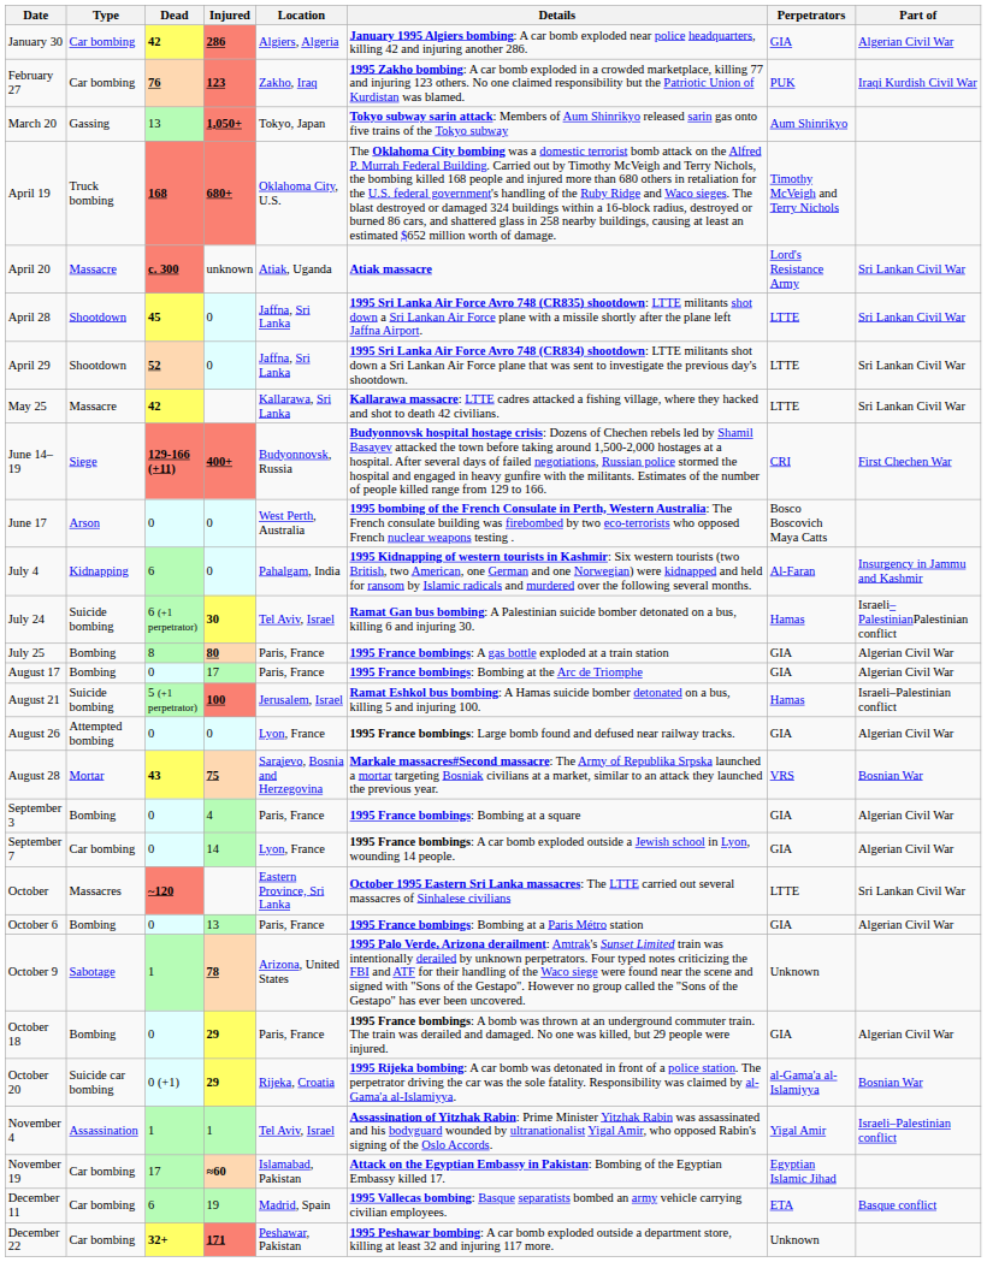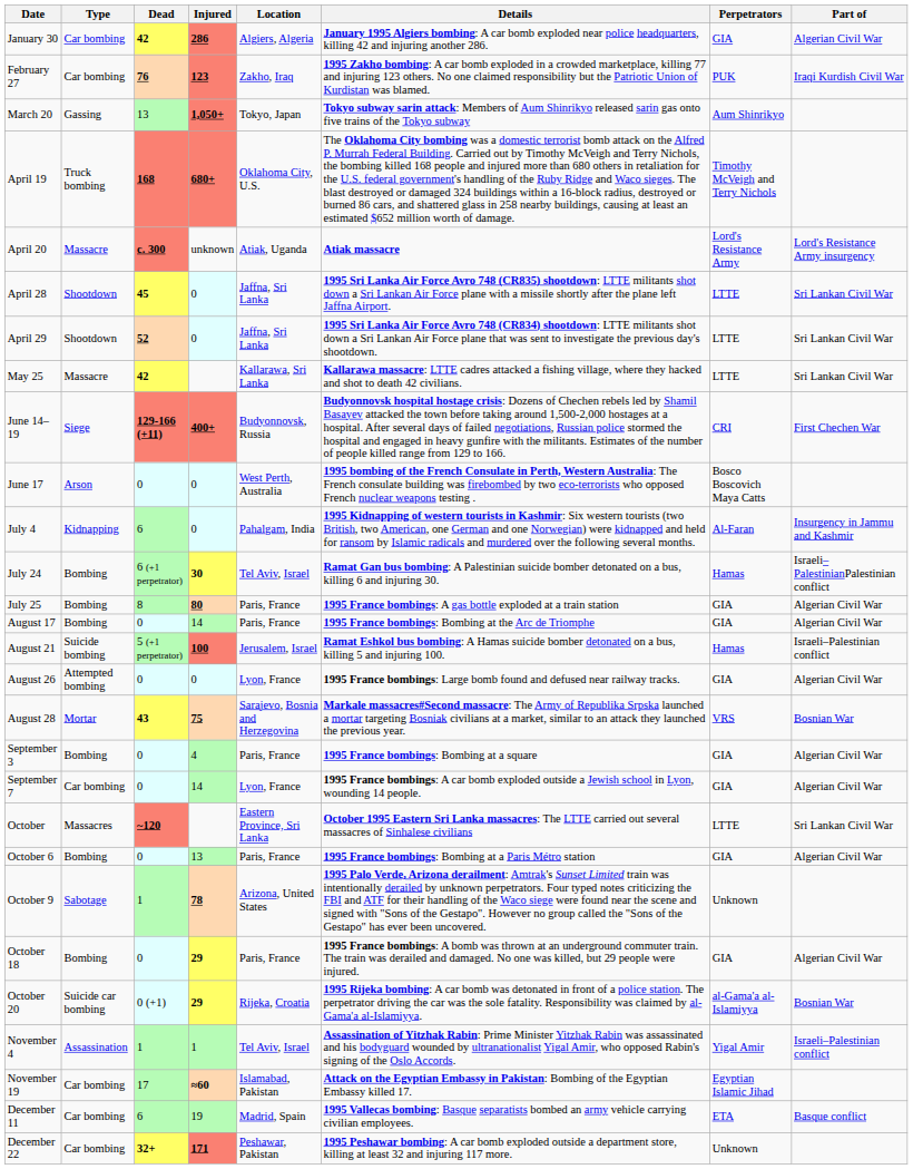 <table class="wikitable sortable">
 <tr>
 <th>Date</th>
 <th>Type</th>
 <th>Dead</th>
 <th>Injured</th>
 <th>Location</th>
 <th>Details</th>
 <th>Perpetrators</th>
 <th>Part of</th>
 </tr>
 <tr>
 <td>January 30</td>
 <td><a href='#'>Car bombing</a></td>
 <td style="background:#FFFF66;text-align:left"><strong>42</strong></td>
 <td style="background:#FA8072;text-align:left"><u><strong>286</strong></u></td>
 <td><a href='#'>Algiers</a>, <a href='#'>Algeria</a></td>
 <td><strong><a href='#'>January 1995 Algiers bombing</a></strong>: A car bomb exploded near <a href='#'>police</a> <a href='#'>headquarters</a>, killing 42 and injuring another 286.</td>
 <td><a href='#'>GIA</a></td>
 <td><a href='#'>Algerian Civil War</a></td>
 </tr>
 <tr>
 <td>February 27</td>
 <td>Car bombing</td>
 <td style="background:#FED8B1;text-align:left"><u><strong>76</strong></u></td>
 <td style="background:#FA8072;text-align:left"><u><strong>123</strong></u></td>
 <td><a href='#'>Zakho</a>, <a href='#'>Iraq</a></td>
 <td><strong><a href='#'>1995 Zakho bombing</a></strong>: A car bomb exploded in a crowded marketplace, killing 77 and injuring 123 others. No one claimed responsibility but the <a href='#'>Patriotic Union of Kurdistan</a> was blamed.</td>
 <td><a href='#'>PUK</a></td>
 <td><a href='#'>Iraqi Kurdish Civil War</a></td>
 </tr>
 <tr>
 <td>March 20</td>
 <td>Gassing</td>
 <td style="background:#b6fcb6;text-align:left">13</td>
 <td style="background:#FA8072;text-align:left"><u><strong>1,050+</strong></u></td>
 <td>Tokyo, Japan</td>
 <td><strong><a href='#'>Tokyo subway sarin attack</a></strong>: Members of <a href='#'>Aum Shinrikyo</a> released <a href='#'>sarin</a> gas onto five trains of the <a href='#'>Tokyo subway</a></td>
 <td><a href='#'>Aum Shinrikyo</a></td>
 <td></td>
 </tr>
 <tr>
 <td>April 19</td>
 <td>Truck bombing</td>
 <td style="background:#FA8072;text-align:left"><u><strong>168</strong></u></td>
 <td style="background:#FA8072;text-align:left"><u><strong>680+</strong></u></td>
 <td><a href='#'>Oklahoma City</a>, U.S.</td>
 <td>The <strong><a href='#'>Oklahoma City bombing</a></strong> was a <a href='#'>domestic terrorist</a> bomb attack on the <a href='#'>Alfred P. Murrah Federal Building</a>. Carried out by Timothy McVeigh and Terry Nichols, the bombing killed 168 people and injured more than 680 others in retaliation for the <a href='#'>U.S. federal government</a>'s handling of the <a href='#'>Ruby Ridge</a> and <a href='#'>Waco sieges</a>. The blast destroyed or damaged 324 buildings within a 16-block radius, destroyed or burned 86 cars, and shattered glass in 258 nearby buildings, causing at least an estimated <a href='#'>$</a>652 million worth of damage.</td>
 <td><a href='#'>Timothy McVeigh</a> and <a href='#'>Terry Nichols</a></td>
 <td></td>
 </tr>
 <tr>
 <td>April 20</td>
 <td><a href='#'>Massacre</a></td>
 <td style="background:#FA8072;text-align:left"><u><strong>c. 300</strong></u></td>
 <td>unknown</td>
 <td><a href='#'>Atiak</a>, Uganda</td>
 <td><strong><a href='#'>Atiak massacre</a></strong></td>
 <td><a href='#'>Lord's Resistance Army</a></td>
-<td><a href='#'>Sri Lankan Civil War</a></td>
+<td><a href='#'>Lord's Resistance Army insurgency</a></td>
 </tr>
 <tr>
 <td>April 28</td>
 <td><a href='#'>Shootdown</a></td>
 <td style="background:#FFFF66;text-align:left"><strong>45</strong></td>
 <td style="background:#E0FFFF;text-align:left">0</td>
 <td><a href='#'>Jaffna</a>, <a href='#'>Sri Lanka</a></td>
 <td><strong><a href='#'>1995 Sri Lanka Air Force Avro 748 (CR835) shootdown</a></strong>: <a href='#'>LTTE</a> militants <a href='#'>shot down</a> a <a href='#'>Sri Lankan Air Force</a> plane with a missile shortly after the plane left <a href='#'>Jaffna Airport</a>.</td>
 <td><a href='#'>LTTE</a></td>
 <td><a href='#'>Sri Lankan Civil War</a></td>
 </tr>
 <tr>
 <td>April 29</td>
 <td>Shootdown</td>
 <td style="background:#FED8B1;text-align:left"><u><strong>52</strong></u></td>
 <td style="background:#E0FFFF;text-align:left">0</td>
 <td><a href='#'>Jaffna</a>, <a href='#'>Sri Lanka</a></td>
 <td><strong><a href='#'>1995 Sri Lanka Air Force Avro 748 (CR834) shootdown</a></strong>: LTTE militants shot down a Sri Lankan Air Force plane that was sent to investigate the previous day's shootdown.</td>
 <td>LTTE</td>
 <td>Sri Lankan Civil War</td>
 </tr>
 <tr>
 <td>May 25</td>
 <td>Massacre</td>
 <td style="background:#FFFF66;text-align:left"><strong>42</strong></td>
 <td></td>
 <td><a href='#'>Kallarawa</a>, <a href='#'>Sri Lanka</a></td>
 <td><strong><a href='#'>Kallarawa massacre</a></strong>: <a href='#'>LTTE</a> cadres attacked a fishing village, where they hacked and shot to death 42 civilians.</td>
 <td>LTTE</td>
 <td>Sri Lankan Civil War</td>
 </tr>
 <tr>
 <td>June 14–19</td>
 <td><a href='#'>Siege</a></td>
 <td style="background:#FA8072;text-align:left"><u><strong>129-166 (+11)</strong></u></td>
 <td style="background:#FA8072;text-align:left"><u><strong>400+</strong></u></td>
 <td><a href='#'>Budyonnovsk</a>, Russia</td>
 <td><strong><a href='#'>Budyonnovsk hospital hostage crisis</a></strong>: Dozens of Chechen rebels led by <a href='#'>Shamil Basayev</a> attacked the town before taking around 1,500-2,000 hostages at a hospital. After several days of failed <a href='#'>negotiations</a>, <a href='#'>Russian police</a> stormed the hospital and engaged in heavy gunfire with the militants. Estimates of the number of people killed range from 129 to 166.</td>
 <td><a href='#'>CRI</a></td>
 <td><a href='#'>First Chechen War</a></td>
 </tr>
 <tr>
 <td>June 17</td>
 <td><a href='#'>Arson</a></td>
 <td style="background:#E0FFFF;text-align:left">0</td>
 <td style="background:#E0FFFF;text-align:left">0</td>
 <td><a href='#'>West Perth</a>, Australia</td>
 <td><strong><a href='#'>1995 bombing of the French Consulate in Perth, Western Australia</a></strong>: The French consulate building was <a href='#'>firebombed</a> by two <a href='#'>eco-terrorists</a> who opposed French <a href='#'>nuclear weapons</a> testing .</td>
 <td>Bosco Boscovich <br> Maya Catts</td>
 <td></td>
 </tr>
 <tr>
 <td>July 4</td>
 <td><a href='#'>Kidnapping</a></td>
 <td style="background:#b6fcb6;text-align:left">6</td>
 <td style="background:#E0FFFF;text-align:left">0</td>
 <td><a href='#'>Pahalgam</a>, India</td>
 <td><strong><a href='#'>1995 Kidnapping of western tourists in Kashmir</a></strong>: Six western tourists (two <a href='#'>British</a>, two <a href='#'>American</a>, one <a href='#'>German</a> and one <a href='#'>Norwegian</a>) were <a href='#'>kidnapped</a> and held for <a href='#'>ransom</a> by <a href='#'>Islamic radicals</a> and <a href='#'>murdered</a> over the following several months.</td>
 <td><a href='#'>Al-Faran</a></td>
 <td><a href='#'>Insurgency in Jammu and Kashmir</a></td>
 </tr>
 <tr>
 <td>July 24</td>
-<td>Suicide bombing</td>
+<td>Bombing</td>
 <td style="background:#b6fcb6;text-align:left">6 <small> (+1 perpetrator) </small></td>
 <td style="background:#FFFF66;text-align:left"><strong>30</strong></td>
 <td><a href='#'>Tel Aviv</a>, <a href='#'>Israel</a></td>
 <td><strong><a href='#'>Ramat Gan bus bombing</a></strong>: A Palestinian suicide bomber detonated on a bus, killing 6 and injuring 30.</td>
 <td><a href='#'>Hamas</a></td>
 <td>Israeli<a href='#'>–Palestinian</a>Palestinian conflict</td>
 </tr>
 <tr>
 <td>July 25</td>
 <td>Bombing</td>
 <td style="background:#b6fcb6;text-align:left">8</td>
 <td style="background:#FED8B1;text-align:left"><u><strong>80</strong></u></td>
 <td>Paris, France</td>
 <td><strong><a href='#'>1995 France bombings</a></strong>: A <a href='#'>gas bottle</a> exploded at a train station</td>
 <td>GIA</td>
 <td>Algerian Civil War</td>
 </tr>
 <tr>
 <td>August 17</td>
 <td>Bombing</td>
 <td style="background:#E0FFFF;text-align:left">0</td>
-<td style="background:#b6fcb6;text-align:left">17</td>
+<td style="background:#b6fcb6;text-align:left">14</td>
 <td>Paris, France</td>
 <td><strong><a href='#'>1995 France bombings</a></strong>: Bombing at the <a href='#'>Arc de Triomphe</a></td>
 <td>GIA</td>
 <td>Algerian Civil War</td>
 </tr>
 <tr>
 <td>August 21</td>
 <td>Suicide bombing</td>
 <td style="background:#b6fcb6;text-align:left">5 <small> (+1 perpetrator) </small></td>
 <td style="background:#FA8072;text-align:left"><u><strong>100</strong></u></td>
 <td><a href='#'>Jerusalem</a>, <a href='#'>Israel</a></td>
 <td><strong><a href='#'>Ramat Eshkol bus bombing</a></strong>: A Hamas suicide bomber <a href='#'>detonated</a> on a bus, killing 5 and injuring 100.</td>
 <td><a href='#'>Hamas</a></td>
 <td>Israeli–Palestinian conflict</td>
 </tr>
 <tr>
 <td>August 26</td>
 <td>Attempted bombing</td>
 <td style="background:#E0FFFF;text-align:left">0</td>
 <td style="background:#E0FFFF;text-align:left">0</td>
 <td><a href='#'>Lyon</a>, France</td>
 <td><strong>1995 France bombings</strong>: Large bomb found and defused near railway tracks.</td>
 <td>GIA</td>
 <td>Algerian Civil War</td>
 </tr>
 <tr>
 <td>August 28</td>
 <td><a href='#'>Mortar</a></td>
 <td style="background:#FFFF66;text-align:left"><strong>43</strong></td>
 <td style="background:#FED8B1;text-align:left"><u><strong>75</strong></u></td>
 <td><a href='#'>Sarajevo</a>, <a href='#'>Bosnia and Herzegovina</a></td>
 <td><strong><a href='#'>Markale massacres#Second massacre</a></strong>: The <a href='#'>Army of Republika Srpska</a> launched a <a href='#'>mortar</a> targeting <a href='#'>Bosniak</a> civilians at a market, similar to an attack they launched the previous year.</td>
 <td><a href='#'>VRS</a></td>
 <td><a href='#'>Bosnian War</a></td>
 </tr>
 <tr>
 <td>September 3</td>
 <td>Bombing</td>
 <td style="background:#E0FFFF;text-align:left">0</td>
 <td style="background:#b6fcb6;text-align:left">4</td>
 <td>Paris, France</td>
 <td><strong><a href='#'>1995 France bombings</a></strong>: Bombing at a square</td>
 <td>GIA</td>
 <td>Algerian Civil War</td>
 </tr>
 <tr>
 <td>September 7</td>
 <td>Car bombing</td>
 <td style="background:#E0FFFF;text-align:left">0</td>
 <td style="background:#b6fcb6;text-align:left">14</td>
 <td><a href='#'>Lyon</a>, France</td>
 <td><strong>1995 France bombings</strong>: A car bomb exploded outside a <a href='#'>Jewish school</a> in <a href='#'>Lyon</a>, wounding 14 people.</td>
 <td>GIA</td>
 <td>Algerian Civil War</td>
 </tr>
 <tr>
 <td>October</td>
 <td>Massacres</td>
 <td style="background:#FA8072;text-align:left"><u><strong>~120</strong></u></td>
 <td></td>
 <td><a href='#'>Eastern Province, Sri Lanka</a></td>
 <td><strong><a href='#'>October 1995 Eastern Sri Lanka massacres</a></strong>: The <a href='#'>LTTE</a> carried out several massacres of <a href='#'>Sinhalese civilians</a></td>
 <td>LTTE</td>
 <td>Sri Lankan Civil War</td>
 </tr>
 <tr>
 <td>October 6</td>
 <td>Bombing</td>
 <td style="background:#E0FFFF;text-align:left">0</td>
 <td style="background:#b6fcb6;text-align:left">13</td>
 <td>Paris, France</td>
 <td><strong><a href='#'>1995 France bombings</a></strong>: Bombing at a <a href='#'>Paris Métro</a> station</td>
 <td>GIA</td>
 <td>Algerian Civil War</td>
 </tr>
 <tr>
 <td>October 9</td>
 <td><a href='#'>Sabotage</a></td>
 <td style="background:#b6fcb6;text-align:left">1</td>
 <td style="background:#FED8B1;text-align:left"><u><strong>78</strong></u></td>
 <td><a href='#'>Arizona</a>, United States</td>
 <td><strong><a href='#'>1995 Palo Verde, Arizona derailment</a></strong>: <a href='#'>Amtrak</a>'s <em><a href='#'>Sunset Limited</a></em> train was intentionally <a href='#'>derailed</a> by unknown perpetrators. Four typed notes criticizing the <a href='#'>FBI</a> and <a href='#'>ATF</a> for their handling of the <a href='#'>Waco siege</a> were found near the scene and signed with "Sons of the Gestapo". However no group called the "Sons of the Gestapo" has ever been uncovered.</td>
 <td>Unknown</td>
 <td></td>
 </tr>
 <tr>
 <td>October 18</td>
 <td>Bombing</td>
 <td style="background:#E0FFFF;text-align:left">0</td>
 <td style="background:#FFFF66;text-align:left"><strong>29</strong></td>
 <td>Paris, France</td>
 <td><strong>1995 France bombings</strong>: A bomb was thrown at an underground commuter train. The train was derailed and damaged. No one was killed, but 29 people were injured.</td>
 <td>GIA</td>
 <td>Algerian Civil War</td>
 </tr>
 <tr>
 <td>October 20</td>
 <td>Suicide car bombing</td>
 <td style="background:#E0FFFF;text-align:left">0 (+1)</td>
 <td style="background:#FFFF66;text-align:left"><strong>29</strong></td>
 <td><a href='#'>Rijeka</a>, <a href='#'>Croatia</a></td>
 <td><strong><a href='#'>1995 Rijeka bombing</a></strong>: A car bomb was detonated in front of a <a href='#'>police station</a>. The perpetrator driving the car was the sole fatality. Responsibility was claimed by <a href='#'>al-Gama'a al-Islamiyya</a>.</td>
 <td><a href='#'>al-Gama'a al-Islamiyya</a></td>
 <td><a href='#'>Bosnian War</a></td>
 </tr>
 <tr>
 <td>November 4</td>
 <td><a href='#'>Assassination</a></td>
 <td style="background:#b6fcb6;text-align:left">1</td>
 <td style="background:#b6fcb6;text-align:left">1</td>
 <td><a href='#'>Tel Aviv</a>, <a href='#'>Israel</a></td>
 <td><strong><a href='#'>Assassination of Yitzhak Rabin</a></strong>: Prime Minister <a href='#'>Yitzhak Rabin</a> was assassinated and his <a href='#'>bodyguard</a> wounded by <a href='#'>ultranationalist</a> <a href='#'>Yigal Amir</a>, who opposed Rabin's signing of the <a href='#'>Oslo Accords</a>.</td>
 <td><a href='#'>Yigal Amir</a></td>
 <td><a href='#'>Israeli–Palestinian conflict</a></td>
 </tr>
 <tr>
 <td>November 19</td>
 <td>Car bombing</td>
 <td style="background:#b6fcb6;text-align:left">17</td>
 <td style="background:#FED8B1;text-align:left"><strong>≈60</strong></td>
 <td><a href='#'>Islamabad</a>, Pakistan</td>
 <td><strong><a href='#'>Attack on the Egyptian Embassy in Pakistan</a></strong>: Bombing of the Egyptian Embassy killed 17.</td>
 <td><a href='#'>Egyptian Islamic Jihad</a></td>
 <td></td>
 </tr>
 <tr>
 <td>December 11</td>
 <td>Car bombing</td>
 <td style="background:#b6fcb6;text-align:left">6</td>
 <td style="background:#b6fcb6;text-align:left">19</td>
 <td><a href='#'>Madrid</a>, Spain</td>
 <td><strong><a href='#'>1995 Vallecas bombing</a></strong>: <a href='#'>Basque</a> <a href='#'>separatists</a> bombed an <a href='#'>army</a> vehicle carrying civilian employees.</td>
 <td><a href='#'>ETA</a></td>
 <td><a href='#'>Basque conflict</a></td>
 </tr>
 <tr>
 <td>December 22</td>
 <td>Car bombing</td>
 <td style="background:#FFFF66;text-align:left"><strong>32+</strong></td>
 <td style="background:#FA8072;text-align:left"><u><strong>171</strong></u></td>
 <td><a href='#'>Peshawar</a>, Pakistan</td>
 <td><strong><a href='#'>1995 Peshawar bombing</a></strong>: A car bomb exploded outside a department store, killing at least 32 and injuring 117 more.</td>
 <td>Unknown</td>
 <td></td>
 </tr>
 </table>
